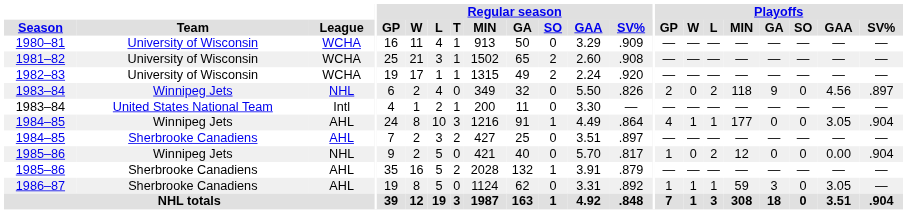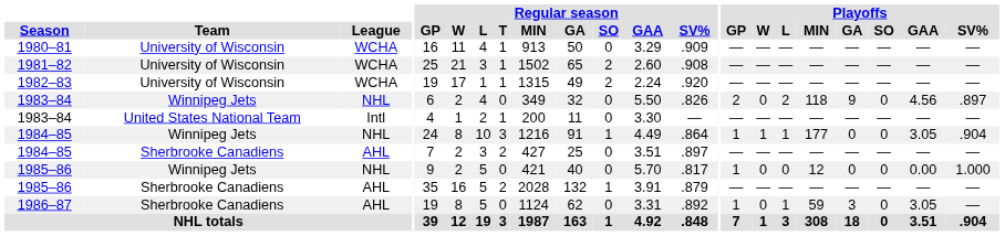 <table border="0" cellpadding="1" cellspacing="0" style="width:90%; text-align:center;">
 <tr bgcolor="#e0e0e0">
 <th colspan="3" bgcolor="#ffffff"></th>
 <th rowspan="99" bgcolor="#ffffff"></th>
 <th colspan="9" bgcolor="#e0e0e0"><a href='#'>Regular season</a></th>
 <th rowspan="99" bgcolor="#ffffff"></th>
 <th colspan="8" bgcolor="#e0e0e0"><a href='#'>Playoffs</a></th>
 </tr>
 <tr bgcolor="#e0e0e0">
 <th><a href='#'>Season</a></th>
 <th>Team</th>
 <th>League</th>
 <th>GP</th>
 <th>W</th>
 <th>L</th>
 <th>T</th>
 <th>MIN</th>
 <th>GA</th>
 <th><a href='#'>SO</a></th>
 <th><a href='#'>GAA</a></th>
 <th><a href='#'>SV%</a></th>
 <th>GP</th>
 <th>W</th>
 <th>L</th>
 <th>MIN</th>
 <th>GA</th>
 <th>SO</th>
 <th>GAA</th>
 <th>SV%</th>
 </tr>
 <tr>
 <td><a href='#'>1980–81</a></td>
 <td><a href='#'>University of Wisconsin</a></td>
 <td><a href='#'>WCHA</a></td>
 <td>16</td>
 <td>11</td>
 <td>4</td>
 <td>1</td>
 <td>913</td>
 <td>50</td>
 <td>0</td>
 <td>3.29</td>
 <td>.909</td>
 <td>—</td>
 <td>—</td>
 <td>—</td>
 <td>—</td>
 <td>—</td>
 <td>—</td>
 <td>—</td>
 <td>—</td>
 </tr>
 <tr bgcolor="#f0f0f0">
 <td><a href='#'>1981–82</a></td>
 <td>University of Wisconsin</td>
 <td>WCHA</td>
 <td>25</td>
 <td>21</td>
 <td>3</td>
 <td>1</td>
 <td>1502</td>
 <td>65</td>
 <td>2</td>
 <td>2.60</td>
 <td>.908</td>
 <td>—</td>
 <td>—</td>
 <td>—</td>
 <td>—</td>
 <td>—</td>
 <td>—</td>
 <td>—</td>
 <td>—</td>
 </tr>
 <tr>
 <td><a href='#'>1982–83</a></td>
 <td>University of Wisconsin</td>
 <td>WCHA</td>
 <td>19</td>
 <td>17</td>
 <td>1</td>
 <td>1</td>
 <td>1315</td>
 <td>49</td>
 <td>2</td>
 <td>2.24</td>
 <td>.920</td>
 <td>—</td>
 <td>—</td>
 <td>—</td>
 <td>—</td>
 <td>—</td>
 <td>—</td>
 <td>—</td>
 <td>—</td>
 </tr>
 <tr bgcolor="#f0f0f0">
 <td><a href='#'>1983–84</a></td>
 <td><a href='#'>Winnipeg Jets</a></td>
 <td><a href='#'>NHL</a></td>
 <td>6</td>
 <td>2</td>
 <td>4</td>
 <td>0</td>
 <td>349</td>
 <td>32</td>
 <td>0</td>
 <td>5.50</td>
 <td>.826</td>
 <td>2</td>
 <td>0</td>
 <td>2</td>
 <td>118</td>
 <td>9</td>
 <td>0</td>
 <td>4.56</td>
 <td>.897</td>
 </tr>
 <tr>
 <td>1983–84</td>
 <td><a href='#'>United States National Team</a></td>
 <td>Intl</td>
 <td>4</td>
 <td>1</td>
 <td>2</td>
 <td>1</td>
 <td>200</td>
 <td>11</td>
 <td>0</td>
 <td>3.30</td>
 <td>—</td>
 <td>—</td>
 <td>—</td>
 <td>—</td>
 <td>—</td>
 <td>—</td>
 <td>—</td>
 <td>—</td>
 <td>—</td>
 </tr>
 <tr bgcolor="#f0f0f0">
 <td><a href='#'>1984–85</a></td>
 <td>Winnipeg Jets</td>
-<td>AHL</td>
+<td>NHL</td>
 <td>24</td>
 <td>8</td>
 <td>10</td>
 <td>3</td>
 <td>1216</td>
 <td>91</td>
 <td>1</td>
 <td>4.49</td>
 <td>.864</td>
-<td>4</td>
+<td>1</td>
 <td>1</td>
 <td>1</td>
 <td>177</td>
 <td>0</td>
 <td>0</td>
 <td>3.05</td>
 <td>.904</td>
 </tr>
 <tr>
 <td><a href='#'>1984–85</a></td>
 <td><a href='#'>Sherbrooke Canadiens</a></td>
 <td><a href='#'>AHL</a></td>
 <td>7</td>
 <td>2</td>
 <td>3</td>
 <td>2</td>
 <td>427</td>
 <td>25</td>
 <td>0</td>
 <td>3.51</td>
 <td>.897</td>
 <td>—</td>
 <td>—</td>
 <td>—</td>
 <td>—</td>
 <td>—</td>
 <td>—</td>
 <td>—</td>
 <td>—</td>
 </tr>
 <tr bgcolor="#f0f0f0">
 <td><a href='#'>1985–86</a></td>
 <td>Winnipeg Jets</td>
 <td>NHL</td>
 <td>9</td>
 <td>2</td>
 <td>5</td>
 <td>0</td>
 <td>421</td>
 <td>40</td>
 <td>0</td>
 <td>5.70</td>
 <td>.817</td>
 <td>1</td>
 <td>0</td>
-<td>2</td>
+<td>0</td>
 <td>12</td>
 <td>0</td>
 <td>0</td>
 <td>0.00</td>
-<td>.904</td>
+<td>1.000</td>
 </tr>
 <tr>
 <td><a href='#'>1985–86</a></td>
 <td>Sherbrooke Canadiens</td>
 <td>AHL</td>
 <td>35</td>
 <td>16</td>
 <td>5</td>
 <td>2</td>
 <td>2028</td>
 <td>132</td>
 <td>1</td>
 <td>3.91</td>
 <td>.879</td>
 <td>—</td>
 <td>—</td>
 <td>—</td>
 <td>—</td>
 <td>—</td>
 <td>—</td>
 <td>—</td>
 <td>—</td>
 </tr>
 <tr bgcolor="#f0f0f0">
 <td><a href='#'>1986–87</a></td>
 <td>Sherbrooke Canadiens</td>
 <td>AHL</td>
 <td>19</td>
 <td>8</td>
 <td>5</td>
 <td>0</td>
 <td>1124</td>
 <td>62</td>
 <td>0</td>
 <td>3.31</td>
 <td>.892</td>
 <td>1</td>
-<td>1</td>
+<td>0</td>
 <td>1</td>
 <td>59</td>
 <td>3</td>
 <td>0</td>
 <td>3.05</td>
 <td>—</td>
 </tr>
 <tr bgcolor="#e0e0e0">
 <th colspan=3>NHL totals</th>
 <th>39</th>
 <th>12</th>
 <th>19</th>
 <th>3</th>
 <th>1987</th>
 <th>163</th>
 <th>1</th>
 <th>4.92</th>
 <th>.848</th>
 <th>7</th>
 <th>1</th>
 <th>3</th>
 <th>308</th>
 <th>18</th>
 <th>0</th>
 <th>3.51</th>
 <th>.904</th>
 </tr>
 </table>
